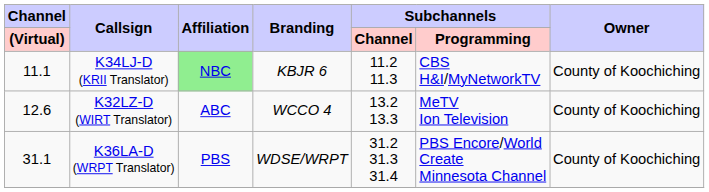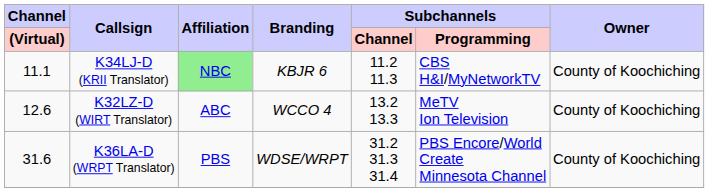 <table class=wikitable style="text-align:center">
 <tr>
 <th style="background:#ccccff;">Channel</th>
 <th style="background:#ccccff;" rowspan="2">Callsign</th>
 <th style="background:#ccccff;" rowspan="2">Affiliation</th>
 <th style="background:#ccccff;" rowspan="2">Branding</th>
 <th style="background:#ccccff;" colspan="2">Subchannels</th>
 <th style="background:#ccccff;" rowspan="2">Owner</th>
 </tr>
 <tr>
 <th style="background:#ffcccc;">(Virtual)</th>
 <th style="background:#ffcccc;">Channel</th>
 <th style="background:#ffcccc">Programming</th>
 </tr>
 <tr>
 <td>11.1</td>
 <td><a href='#'>K34LJ-D</a> <br><small>(<a href='#'>KRII</a> Translator)</small></td>
 <td style="background: lightgreen;"><a href='#'>NBC</a></td>
 <td><em>KBJR 6</em></td>
 <td>11.2<br>11.3</td>
 <td style="text-align:left"><a href='#'>CBS</a><br><a href='#'>H&I</a>/<a href='#'>MyNetworkTV</a></td>
 <td style="text-align:left">County of Koochiching</td>
 </tr>
 <tr>
 <td>12.6</td>
 <td><a href='#'>K32LZ-D</a> <br><small>(<a href='#'>WIRT</a> Translator)</small></td>
 <td><a href='#'>ABC</a></td>
 <td><em>WCCO 4</em></td>
 <td>13.2<br>13.3</td>
 <td style="text-align:left"><a href='#'>MeTV</a><br><a href='#'>Ion Television</a></td>
 <td style="text-align:left">County of Koochiching</td>
 </tr>
 <tr>
-<td>31.1</td>
+<td>31.6</td>
 <td><a href='#'>K36LA-D</a> <br><small>(<a href='#'>WRPT</a> Translator)</small></td>
 <td><a href='#'>PBS</a></td>
 <td><em>WDSE/WRPT</em></td>
 <td>31.2<br>31.3<br>31.4</td>
 <td style="text-align:left"><a href='#'>PBS Encore</a>/<a href='#'>World</a><br><a href='#'>Create</a><br><a href='#'>Minnesota Channel</a></td>
 <td style="text-align:left">County of Koochiching</td>
 </tr>
 <tr>
 </tr>
 </table>
